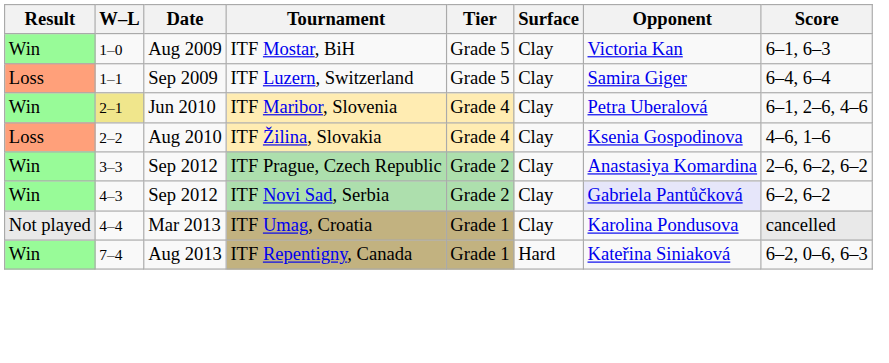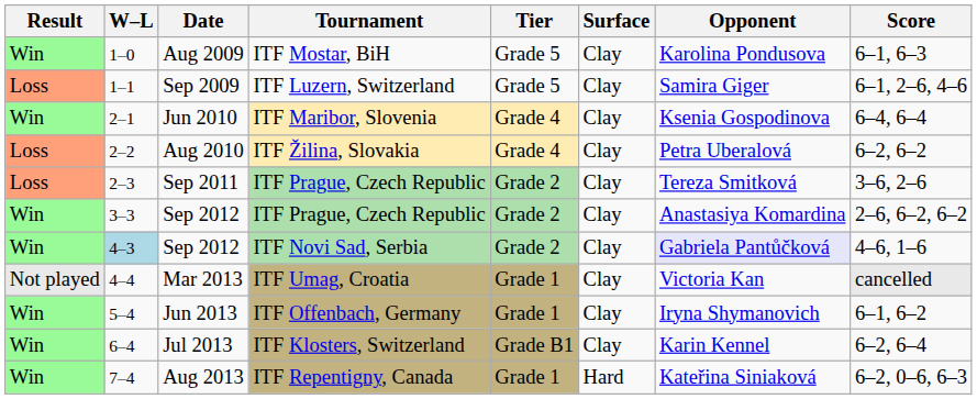 <table class="sortable wikitable">
 <tr>
 <th>Result</th>
 <th class=unsortable>W–L</th>
 <th>Date</th>
 <th>Tournament</th>
 <th>Tier</th>
 <th>Surface</th>
 <th>Opponent</th>
 <th class=unsortable>Score</th>
 </tr>
 <tr>
 <td bgcolor=98FB98>Win</td>
 <td><small>1–0</small></td>
 <td>Aug 2009</td>
 <td>ITF <a href='#'>Mostar</a>, BiH</td>
 <td>Grade 5</td>
 <td>Clay</td>
-<td> <a href='#'>Victoria Kan</a></td>
+<td> <a href='#'>Karolina Pondusova</a></td>
 <td>6–1, 6–3</td>
 </tr>
 <tr>
 <td bgcolor=ffa07a>Loss</td>
 <td><small>1–1</small></td>
 <td>Sep 2009</td>
 <td>ITF <a href='#'>Luzern</a>, Switzerland</td>
 <td>Grade 5</td>
 <td>Clay</td>
 <td> <a href='#'>Samira Giger</a></td>
-<td>6–4, 6–4</td>
+<td>6–1, 2–6, 4–6</td>
 </tr>
 <tr>
 <td bgcolor=98FB98>Win</td>
-<td style="background: khaki;"><small>2–1</small></td>
+<td><small>2–1</small></td>
 <td>Jun 2010</td>
 <td bgcolor=ffecb2>ITF <a href='#'>Maribor</a>, Slovenia</td>
 <td bgcolor=ffecb2>Grade 4</td>
 <td>Clay</td>
-<td> <a href='#'>Petra Uberalová</a></td>
-<td>6–1, 2–6, 4–6</td>
+<td> <a href='#'>Ksenia Gospodinova</a></td>
+<td>6–4, 6–4</td>
 </tr>
 <tr>
 <td bgcolor=ffa07a>Loss</td>
 <td><small>2–2</small></td>
 <td>Aug 2010</td>
 <td bgcolor=ffecb2>ITF <a href='#'>Žilina</a>, Slovakia</td>
 <td bgcolor=ffecb2>Grade 4</td>
 <td>Clay</td>
-<td> <a href='#'>Ksenia Gospodinova</a></td>
-<td>4–6, 1–6</td>
+<td> <a href='#'>Petra Uberalová</a></td>
+<td>6–2, 6–2</td>
+</tr>
+<tr>
+<td bgcolor=ffa07a>Loss</td>
+<td><small>2–3</small></td>
+<td>Sep 2011</td>
+<td bgcolor=ADDFAD>ITF <a href='#'>Prague</a>, Czech Republic</td>
+<td bgcolor=ADDFAD>Grade 2</td>
+<td>Clay</td>
+<td> <a href='#'>Tereza Smitková</a></td>
+<td>3–6, 2–6</td>
 </tr>
 <tr>
 <td bgcolor=98FB98>Win</td>
 <td><small>3–3</small></td>
 <td>Sep 2012</td>
 <td bgcolor=ADDFAD>ITF Prague, Czech Republic</td>
 <td bgcolor=ADDFAD>Grade 2</td>
 <td>Clay</td>
 <td> <a href='#'>Anastasiya Komardina</a></td>
 <td>2–6, 6–2, 6–2</td>
 </tr>
 <tr>
 <td bgcolor=98FB98>Win</td>
-<td><small>4–3</small></td>
+<td style="background: lightblue;"><small>4–3</small></td>
 <td>Sep 2012</td>
 <td bgcolor=ADDFAD>ITF <a href='#'>Novi Sad</a>, Serbia</td>
 <td bgcolor=ADDFAD>Grade 2</td>
 <td>Clay</td>
 <td style="background: lavender;"> <a href='#'>Gabriela Pantůčková</a></td>
-<td>6–2, 6–2</td>
+<td>4–6, 1–6</td>
 </tr>
 <tr>
 <td bgcolor=e9e9e9>Not played</td>
 <td><small>4–4</small></td>
 <td>Mar 2013</td>
 <td bgcolor=C2B280>ITF <a href='#'>Umag</a>, Croatia</td>
 <td bgcolor=C2B280>Grade 1</td>
 <td>Clay</td>
-<td> <a href='#'>Karolina Pondusova</a></td>
+<td> <a href='#'>Victoria Kan</a></td>
 <td bgcolor=e9e9e9>cancelled</td>
+</tr>
+<tr>
+<td bgcolor=98FB98>Win</td>
+<td><small>5–4</small></td>
+<td>Jun 2013</td>
+<td bgcolor=C2B280>ITF <a href='#'>Offenbach</a>, Germany</td>
+<td bgcolor=C2B280>Grade 1</td>
+<td>Clay</td>
+<td> <a href='#'>Iryna Shymanovich</a></td>
+<td>6–1, 6–2</td>
+</tr>
+<tr>
+<td bgcolor=98FB98>Win</td>
+<td><small>6–4</small></td>
+<td>Jul 2013</td>
+<td bgcolor=C2B280>ITF <a href='#'>Klosters</a>, Switzerland</td>
+<td bgcolor=C2B280>Grade B1</td>
+<td>Clay</td>
+<td> <a href='#'>Karin Kennel</a></td>
+<td>6–2, 6–4</td>
 </tr>
 <tr>
 <td bgcolor=98FB98>Win</td>
 <td><small>7–4</small></td>
 <td>Aug 2013</td>
 <td bgcolor=C2B280>ITF <a href='#'>Repentigny</a>, Canada</td>
 <td bgcolor=C2B280>Grade 1</td>
 <td>Hard</td>
 <td> <a href='#'>Kateřina Siniaková</a></td>
 <td>6–2, 0–6, 6–3</td>
 </tr>
 </table>
